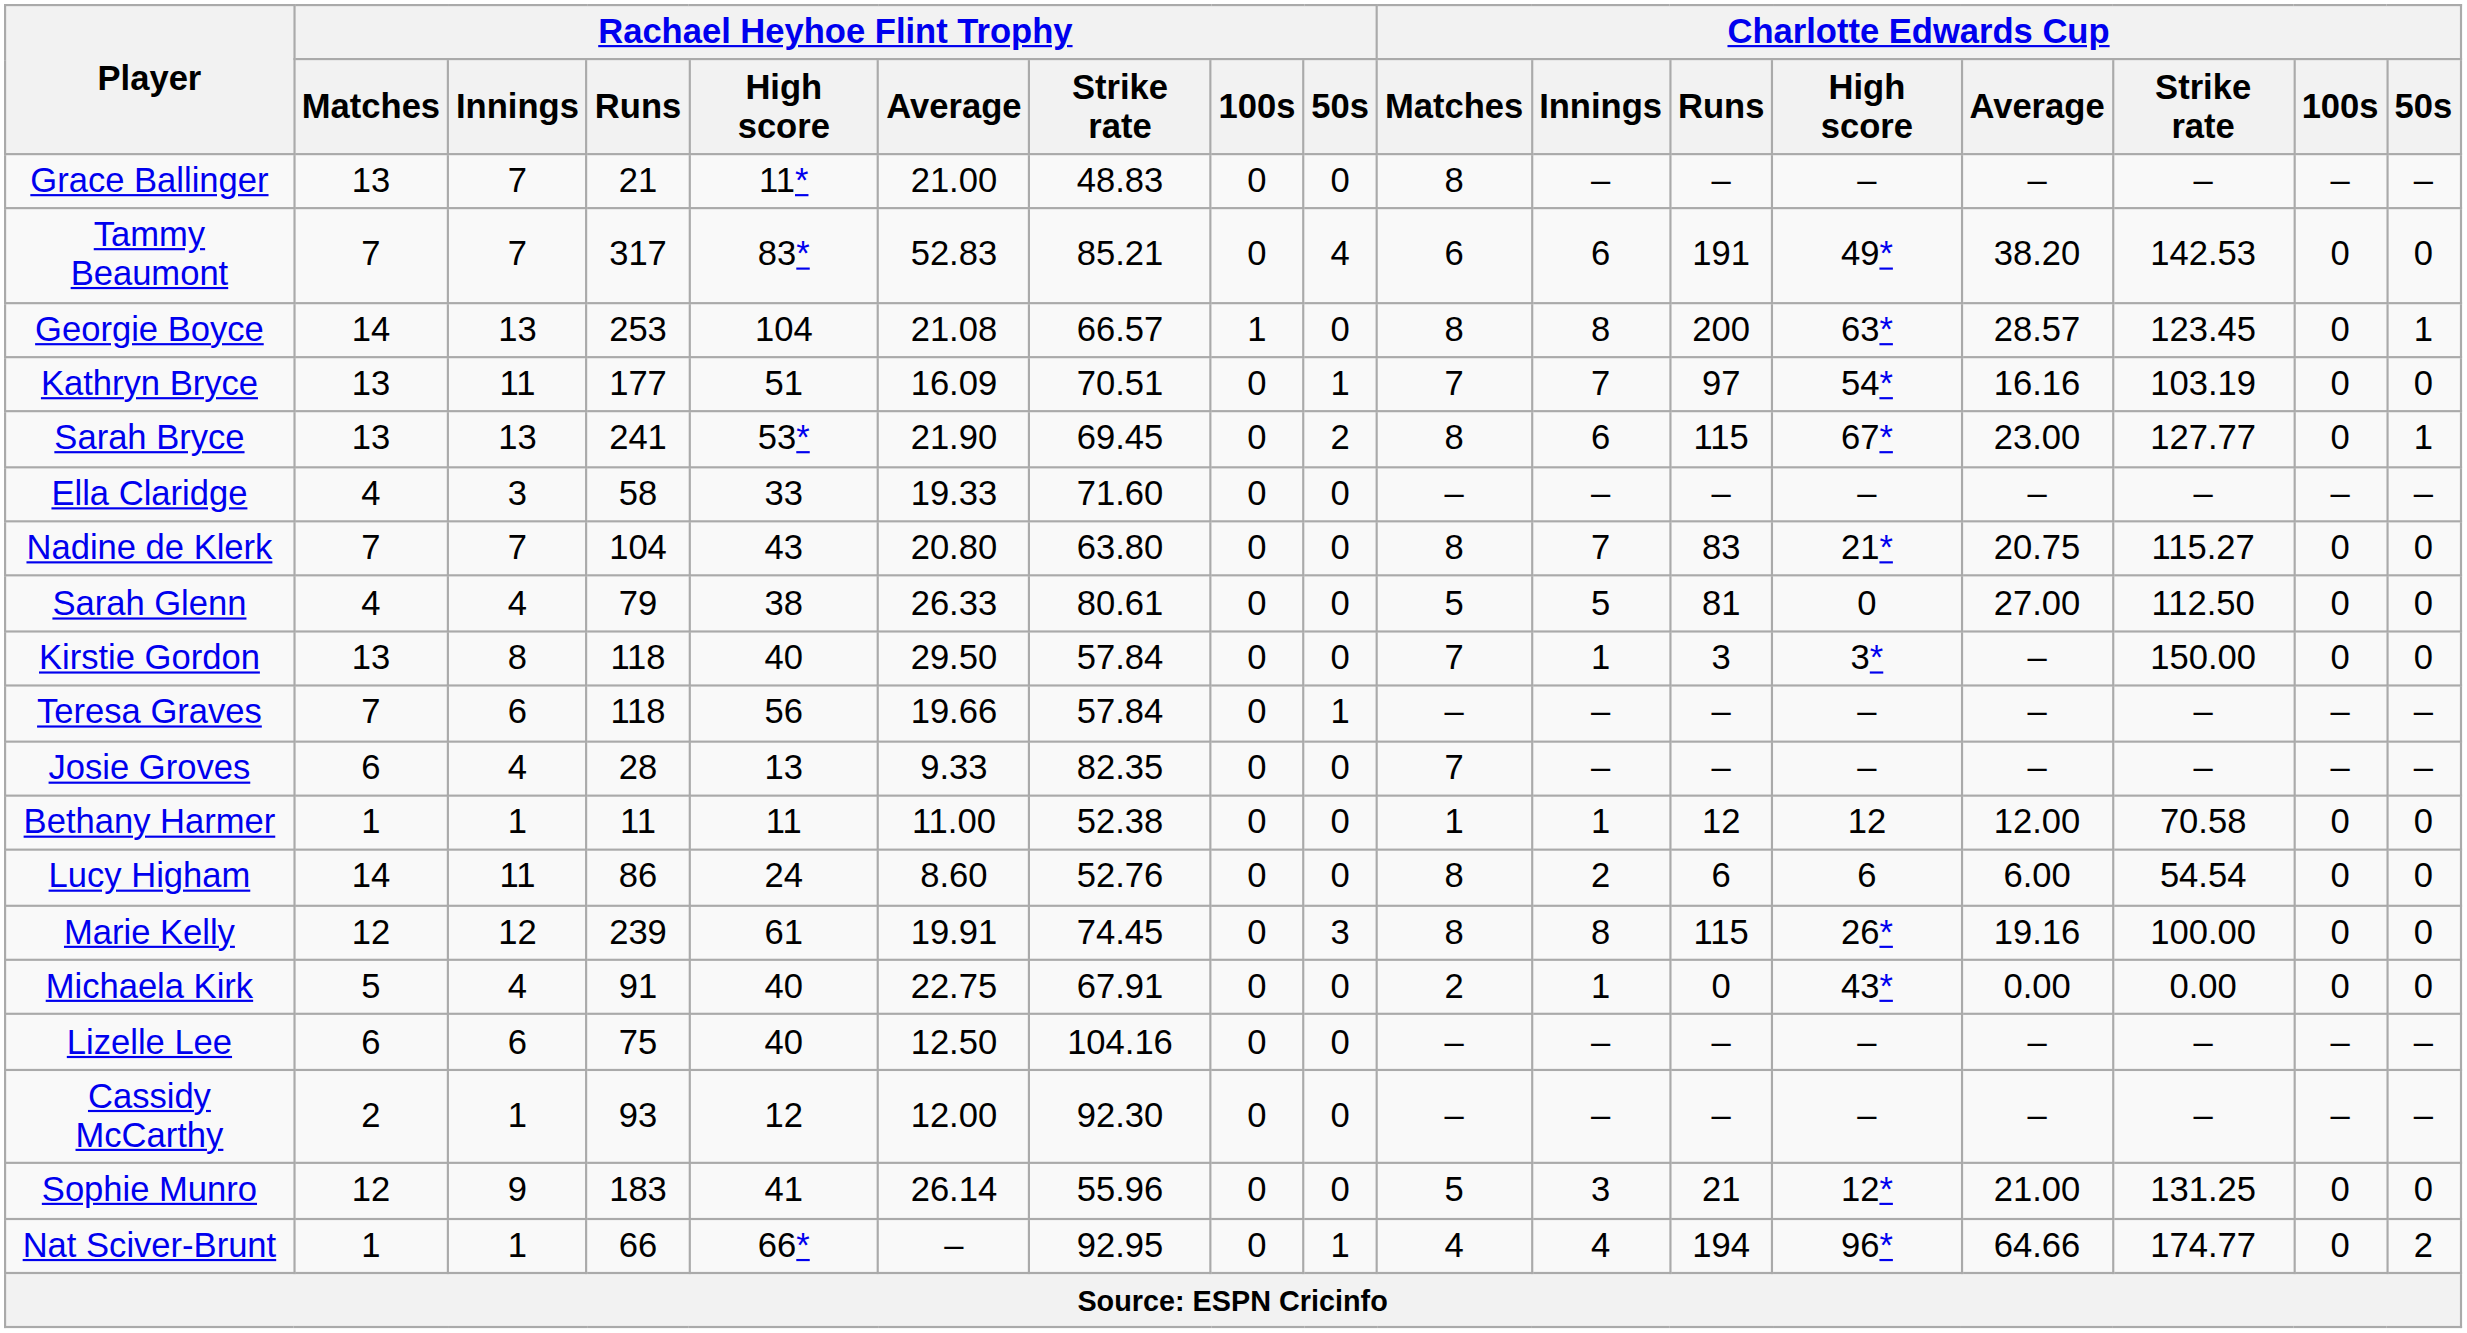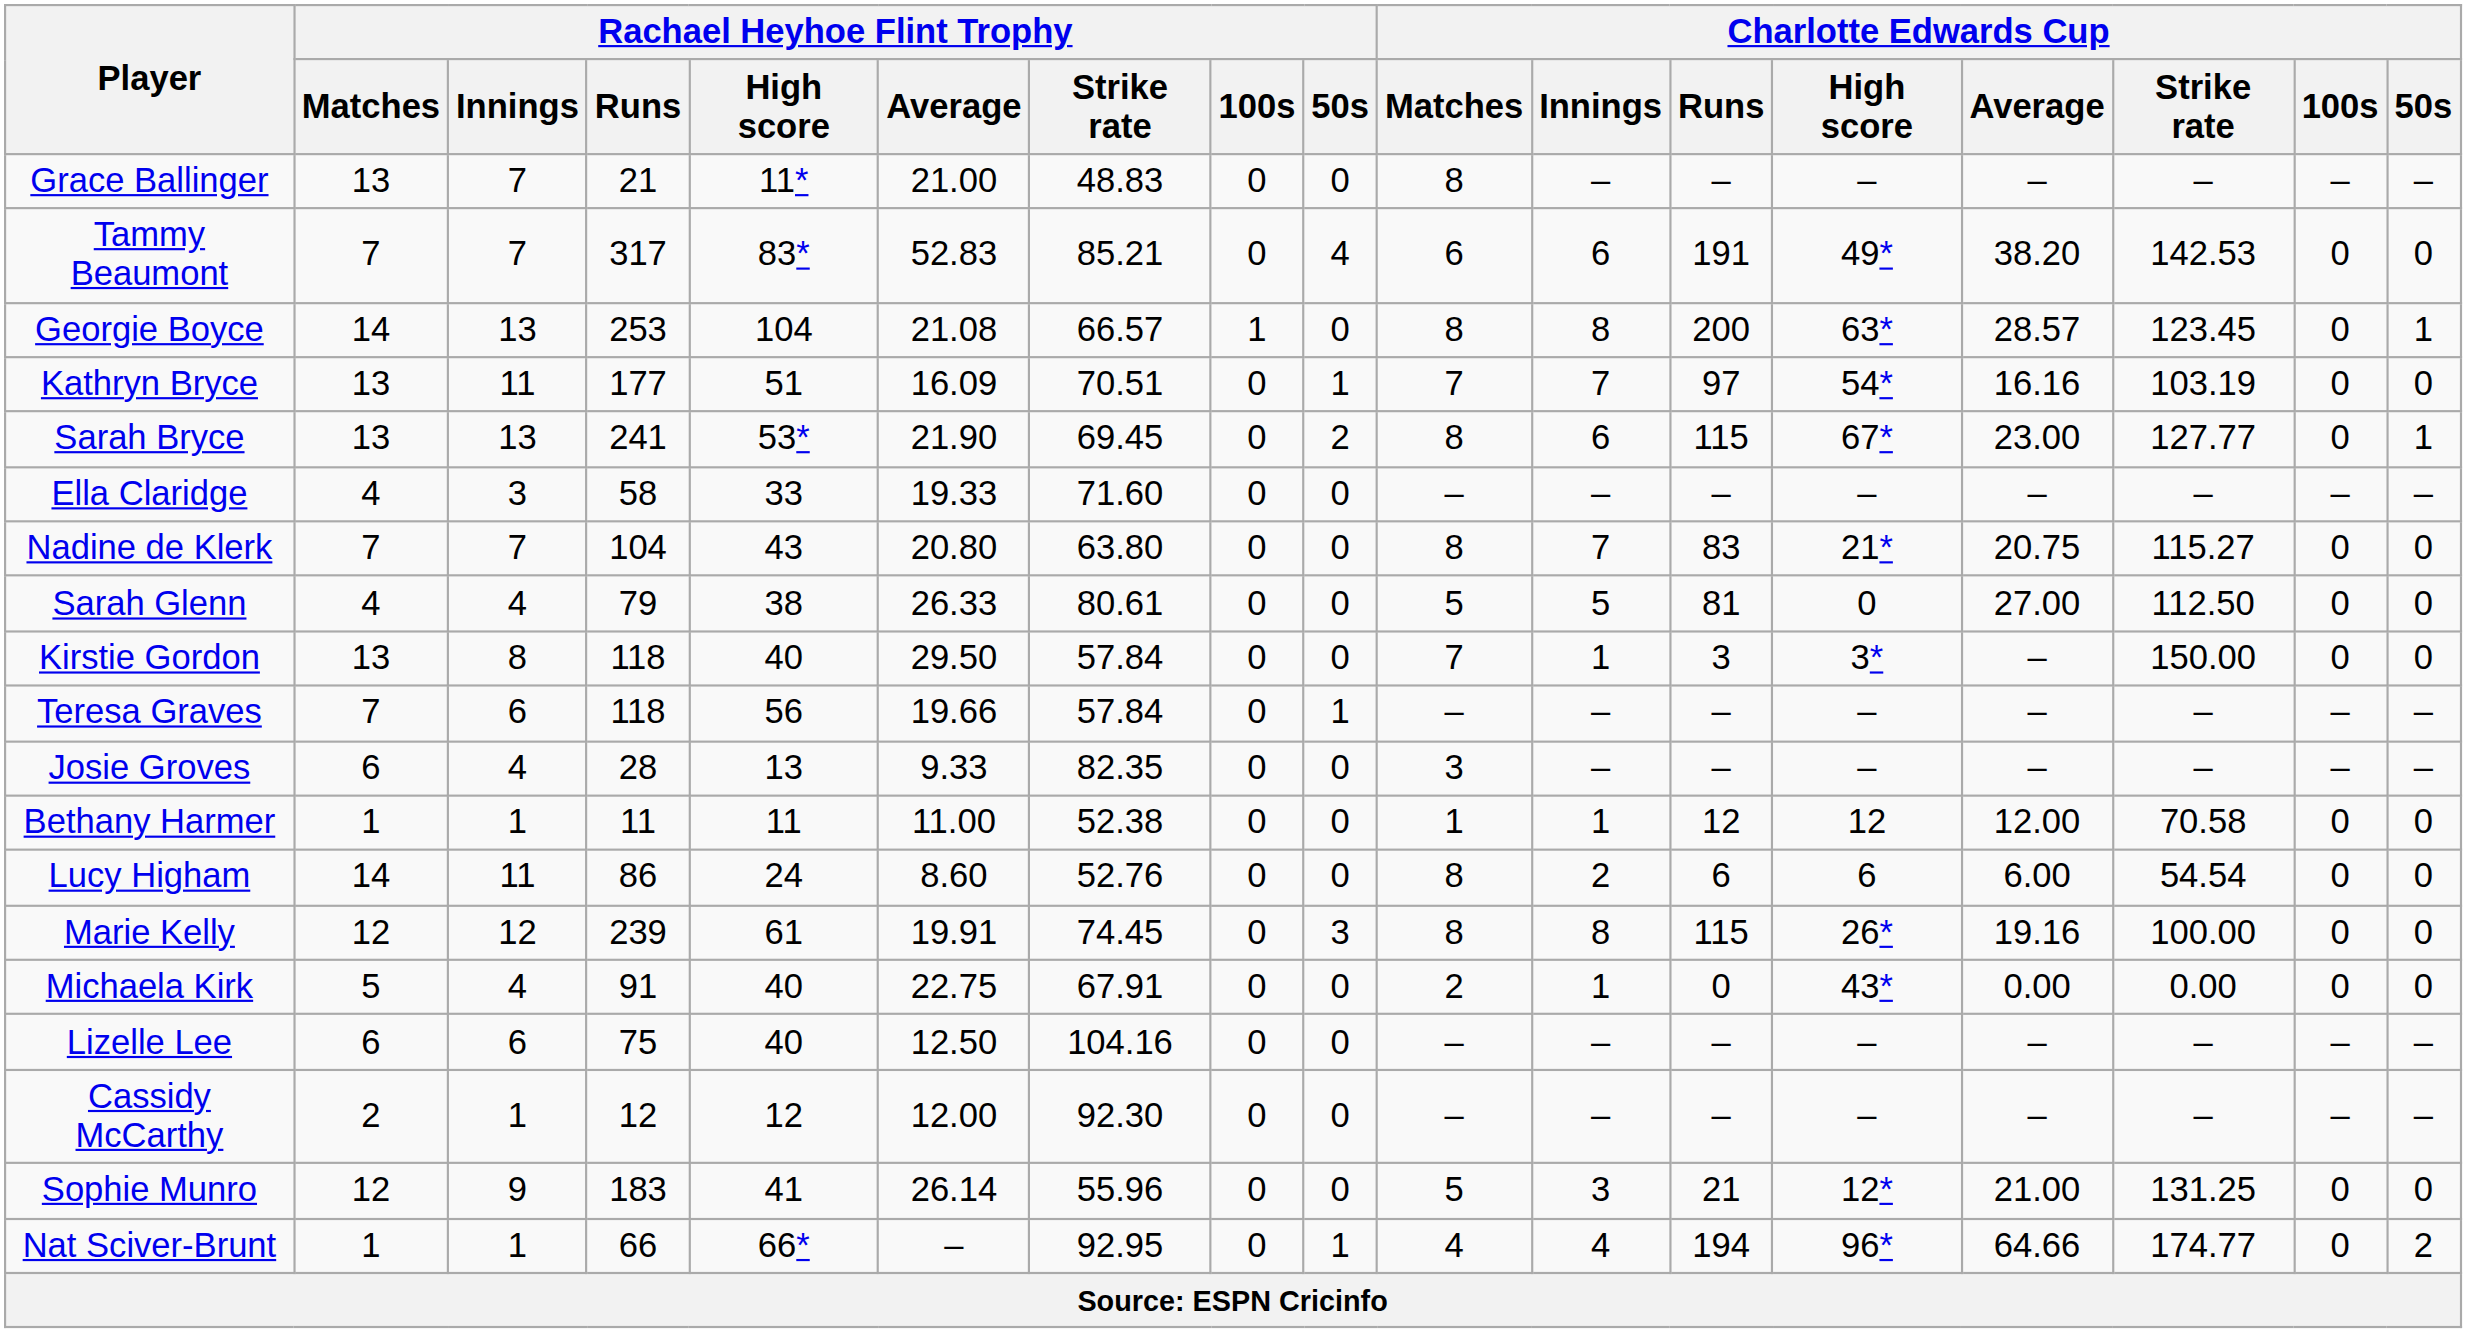 <table class="wikitable" style="text-align:center; width:90%;">
 <tr>
 <th rowspan=2>Player</th>
 <th colspan=8><a href='#'>Rachael Heyhoe Flint Trophy</a></th>
 <th colspan=8><a href='#'>Charlotte Edwards Cup</a></th>
 </tr>
 <tr>
 <th>Matches</th>
 <th>Innings</th>
 <th>Runs</th>
 <th>High score</th>
 <th>Average</th>
 <th>Strike rate</th>
 <th>100s</th>
 <th>50s</th>
 <th>Matches</th>
 <th>Innings</th>
 <th>Runs</th>
 <th>High score</th>
 <th>Average</th>
 <th>Strike rate</th>
 <th>100s</th>
 <th>50s</th>
 </tr>
 <tr>
 <td><a href='#'>Grace Ballinger</a></td>
 <td>13</td>
 <td>7</td>
 <td>21</td>
 <td>11<a href='#'>*</a></td>
 <td>21.00</td>
 <td>48.83</td>
 <td>0</td>
 <td>0</td>
 <td>8</td>
 <td>–</td>
 <td>–</td>
 <td>–</td>
 <td>–</td>
 <td>–</td>
 <td>–</td>
 <td>–</td>
 </tr>
 <tr>
 <td><a href='#'>Tammy Beaumont</a></td>
 <td>7</td>
 <td>7</td>
 <td>317</td>
 <td>83<a href='#'>*</a></td>
 <td>52.83</td>
 <td>85.21</td>
 <td>0</td>
 <td>4</td>
 <td>6</td>
 <td>6</td>
 <td>191</td>
 <td>49<a href='#'>*</a></td>
 <td>38.20</td>
 <td>142.53</td>
 <td>0</td>
 <td>0</td>
 </tr>
 <tr>
 <td><a href='#'>Georgie Boyce</a></td>
 <td>14</td>
 <td>13</td>
 <td>253</td>
 <td>104</td>
 <td>21.08</td>
 <td>66.57</td>
 <td>1</td>
 <td>0</td>
 <td>8</td>
 <td>8</td>
 <td>200</td>
 <td>63<a href='#'>*</a></td>
 <td>28.57</td>
 <td>123.45</td>
 <td>0</td>
 <td>1</td>
 </tr>
 <tr>
 <td><a href='#'>Kathryn Bryce</a></td>
 <td>13</td>
 <td>11</td>
 <td>177</td>
 <td>51</td>
 <td>16.09</td>
 <td>70.51</td>
 <td>0</td>
 <td>1</td>
 <td>7</td>
 <td>7</td>
 <td>97</td>
 <td>54<a href='#'>*</a></td>
 <td>16.16</td>
 <td>103.19</td>
 <td>0</td>
 <td>0</td>
 </tr>
 <tr>
 <td><a href='#'>Sarah Bryce</a></td>
 <td>13</td>
 <td>13</td>
 <td>241</td>
 <td>53<a href='#'>*</a></td>
 <td>21.90</td>
 <td>69.45</td>
 <td>0</td>
 <td>2</td>
 <td>8</td>
 <td>6</td>
 <td>115</td>
 <td>67<a href='#'>*</a></td>
 <td>23.00</td>
 <td>127.77</td>
 <td>0</td>
 <td>1</td>
 </tr>
 <tr>
 <td><a href='#'>Ella Claridge</a></td>
 <td>4</td>
 <td>3</td>
 <td>58</td>
 <td>33</td>
 <td>19.33</td>
 <td>71.60</td>
 <td>0</td>
 <td>0</td>
 <td>–</td>
 <td>–</td>
 <td>–</td>
 <td>–</td>
 <td>–</td>
 <td>–</td>
 <td>–</td>
 <td>–</td>
 </tr>
 <tr>
 <td><a href='#'>Nadine de Klerk</a></td>
 <td>7</td>
 <td>7</td>
 <td>104</td>
 <td>43</td>
 <td>20.80</td>
 <td>63.80</td>
 <td>0</td>
 <td>0</td>
 <td>8</td>
 <td>7</td>
 <td>83</td>
 <td>21<a href='#'>*</a></td>
 <td>20.75</td>
 <td>115.27</td>
 <td>0</td>
 <td>0</td>
 </tr>
 <tr>
 <td><a href='#'>Sarah Glenn</a></td>
 <td>4</td>
 <td>4</td>
 <td>79</td>
 <td>38</td>
 <td>26.33</td>
 <td>80.61</td>
 <td>0</td>
 <td>0</td>
 <td>5</td>
 <td>5</td>
 <td>81</td>
 <td>0</td>
 <td>27.00</td>
 <td>112.50</td>
 <td>0</td>
 <td>0</td>
 </tr>
 <tr>
 <td><a href='#'>Kirstie Gordon</a></td>
 <td>13</td>
 <td>8</td>
 <td>118</td>
 <td>40</td>
 <td>29.50</td>
 <td>57.84</td>
 <td>0</td>
 <td>0</td>
 <td>7</td>
 <td>1</td>
 <td>3</td>
 <td>3<a href='#'>*</a></td>
 <td>–</td>
 <td>150.00</td>
 <td>0</td>
 <td>0</td>
 </tr>
 <tr>
 <td><a href='#'>Teresa Graves</a></td>
 <td>7</td>
 <td>6</td>
 <td>118</td>
 <td>56</td>
 <td>19.66</td>
 <td>57.84</td>
 <td>0</td>
 <td>1</td>
 <td>–</td>
 <td>–</td>
 <td>–</td>
 <td>–</td>
 <td>–</td>
 <td>–</td>
 <td>–</td>
 <td>–</td>
 </tr>
 <tr>
 <td><a href='#'>Josie Groves</a></td>
 <td>6</td>
 <td>4</td>
 <td>28</td>
 <td>13</td>
 <td>9.33</td>
 <td>82.35</td>
 <td>0</td>
 <td>0</td>
-<td>7</td>
+<td>3</td>
 <td>–</td>
 <td>–</td>
 <td>–</td>
 <td>–</td>
 <td>–</td>
 <td>–</td>
 <td>–</td>
 </tr>
 <tr>
 <td><a href='#'>Bethany Harmer</a></td>
 <td>1</td>
 <td>1</td>
 <td>11</td>
 <td>11</td>
 <td>11.00</td>
 <td>52.38</td>
 <td>0</td>
 <td>0</td>
 <td>1</td>
 <td>1</td>
 <td>12</td>
 <td>12</td>
 <td>12.00</td>
 <td>70.58</td>
 <td>0</td>
 <td>0</td>
 </tr>
 <tr>
 <td><a href='#'>Lucy Higham</a></td>
 <td>14</td>
 <td>11</td>
 <td>86</td>
 <td>24</td>
 <td>8.60</td>
 <td>52.76</td>
 <td>0</td>
 <td>0</td>
 <td>8</td>
 <td>2</td>
 <td>6</td>
 <td>6</td>
 <td>6.00</td>
 <td>54.54</td>
 <td>0</td>
 <td>0</td>
 </tr>
 <tr>
 <td><a href='#'>Marie Kelly</a></td>
 <td>12</td>
 <td>12</td>
 <td>239</td>
 <td>61</td>
 <td>19.91</td>
 <td>74.45</td>
 <td>0</td>
 <td>3</td>
 <td>8</td>
 <td>8</td>
 <td>115</td>
 <td>26<a href='#'>*</a></td>
 <td>19.16</td>
 <td>100.00</td>
 <td>0</td>
 <td>0</td>
 </tr>
 <tr>
 <td><a href='#'>Michaela Kirk</a></td>
 <td>5</td>
 <td>4</td>
 <td>91</td>
 <td>40</td>
 <td>22.75</td>
 <td>67.91</td>
 <td>0</td>
 <td>0</td>
 <td>2</td>
 <td>1</td>
 <td>0</td>
 <td>43<a href='#'>*</a></td>
 <td>0.00</td>
 <td>0.00</td>
 <td>0</td>
 <td>0</td>
 </tr>
 <tr>
 <td><a href='#'>Lizelle Lee</a></td>
 <td>6</td>
 <td>6</td>
 <td>75</td>
 <td>40</td>
 <td>12.50</td>
 <td>104.16</td>
 <td>0</td>
 <td>0</td>
 <td>–</td>
 <td>–</td>
 <td>–</td>
 <td>–</td>
 <td>–</td>
 <td>–</td>
 <td>–</td>
 <td>–</td>
 </tr>
 <tr>
 <td><a href='#'>Cassidy McCarthy</a></td>
 <td>2</td>
 <td>1</td>
-<td>93</td>
+<td>12</td>
 <td>12</td>
 <td>12.00</td>
 <td>92.30</td>
 <td>0</td>
 <td>0</td>
 <td>–</td>
 <td>–</td>
 <td>–</td>
 <td>–</td>
 <td>–</td>
 <td>–</td>
 <td>–</td>
 <td>–</td>
 </tr>
 <tr>
 <td><a href='#'>Sophie Munro</a></td>
 <td>12</td>
 <td>9</td>
 <td>183</td>
 <td>41</td>
 <td>26.14</td>
 <td>55.96</td>
 <td>0</td>
 <td>0</td>
 <td>5</td>
 <td>3</td>
 <td>21</td>
 <td>12<a href='#'>*</a></td>
 <td>21.00</td>
 <td>131.25</td>
 <td>0</td>
 <td>0</td>
 </tr>
 <tr>
 <td><a href='#'>Nat Sciver-Brunt</a></td>
 <td>1</td>
 <td>1</td>
 <td>66</td>
 <td>66<a href='#'>*</a></td>
 <td>–</td>
 <td>92.95</td>
 <td>0</td>
 <td>1</td>
 <td>4</td>
 <td>4</td>
 <td>194</td>
 <td>96<a href='#'>*</a></td>
 <td>64.66</td>
 <td>174.77</td>
 <td>0</td>
 <td>2</td>
 </tr>
 <tr>
 <th colspan="17"><small>Source: ESPN Cricinfo</small></th>
 </tr>
 </table>
